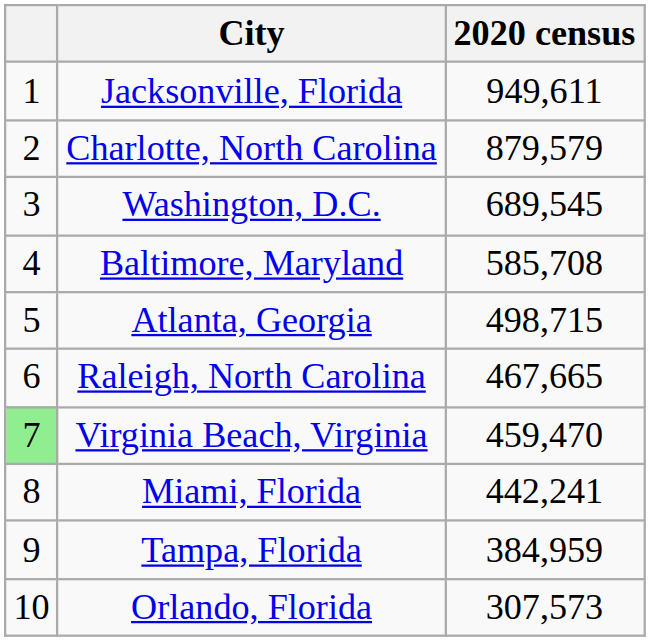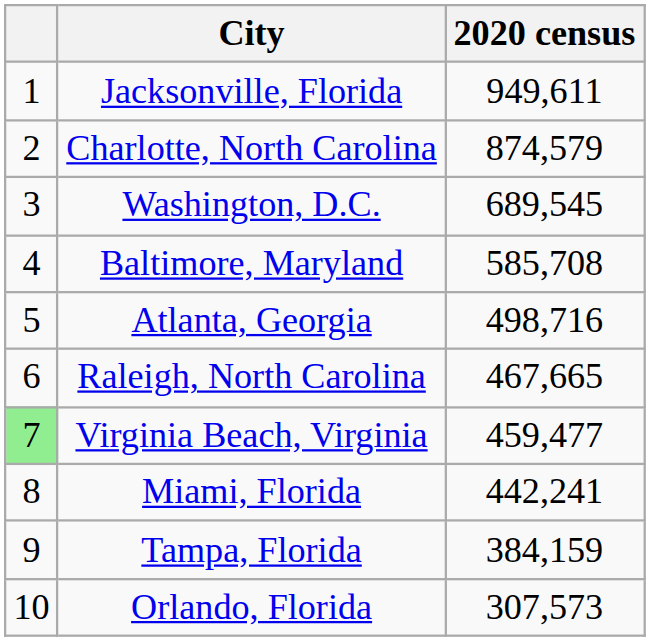 <table class="wikitable" style="text-align:center">
 <tr>
 <th></th>
 <th>City</th>
 <th>2020 census</th>
 </tr>
 <tr>
 <td>1</td>
 <td><a href='#'>Jacksonville, Florida</a></td>
 <td>949,611</td>
 </tr>
 <tr>
 <td>2</td>
 <td><a href='#'>Charlotte, North Carolina</a></td>
-<td>879,579</td>
+<td>874,579</td>
 </tr>
 <tr>
 <td>3</td>
 <td><a href='#'>Washington, D.C.</a></td>
 <td>689,545</td>
 </tr>
 <tr>
 <td>4</td>
 <td><a href='#'>Baltimore, Maryland</a></td>
 <td>585,708</td>
 </tr>
 <tr>
 <td>5</td>
 <td><a href='#'>Atlanta, Georgia</a></td>
-<td>498,715</td>
+<td>498,716</td>
 </tr>
 <tr>
 <td>6</td>
 <td><a href='#'>Raleigh, North Carolina</a></td>
 <td>467,665</td>
 </tr>
 <tr>
 <td style="background: lightgreen;">7</td>
 <td><a href='#'>Virginia Beach, Virginia</a></td>
-<td>459,470</td>
+<td>459,477</td>
 </tr>
 <tr>
 <td>8</td>
 <td><a href='#'>Miami, Florida</a></td>
 <td>442,241</td>
 </tr>
 <tr>
 <td>9</td>
 <td><a href='#'>Tampa, Florida</a></td>
-<td>384,959</td>
+<td>384,159</td>
 </tr>
 <tr>
 <td>10</td>
 <td><a href='#'>Orlando, Florida</a></td>
 <td>307,573</td>
 </tr>
 </table>
